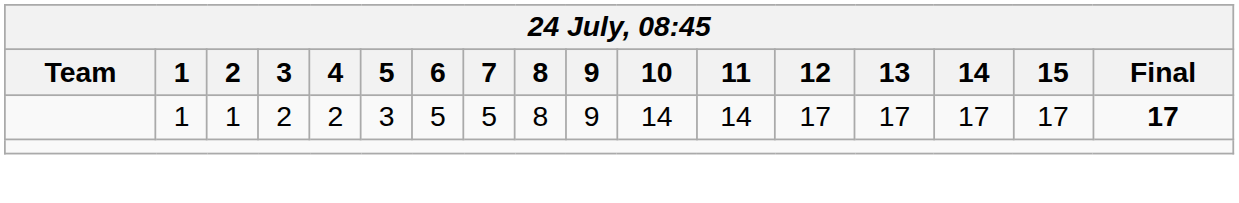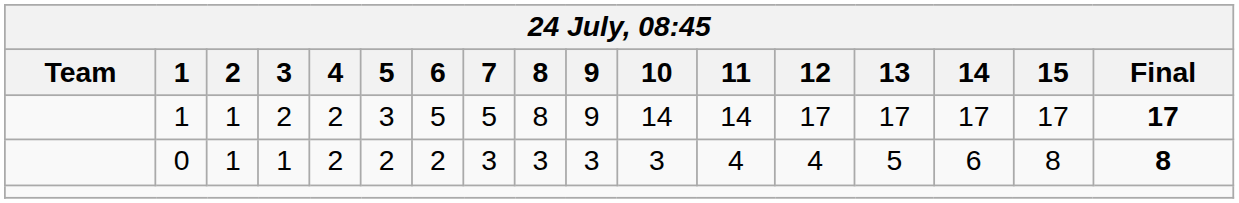 <table class=wikitable style="text-align:center; width: 55%">
 <tr>
 <th colspan=17><em>24 July, 08:45</em></th>
 </tr>
 <tr>
 <th>Team</th>
 <th>1</th>
 <th>2</th>
 <th>3</th>
 <th>4</th>
 <th>5</th>
 <th>6</th>
 <th>7</th>
 <th>8</th>
 <th>9</th>
 <th>10</th>
 <th>11</th>
 <th>12</th>
 <th>13</th>
 <th>14</th>
 <th>15</th>
 <th>Final</th>
 </tr>
 <tr>
 <td align=left><strong></strong></td>
 <td>1</td>
 <td>1</td>
 <td>2</td>
 <td>2</td>
 <td>3</td>
 <td>5</td>
 <td>5</td>
 <td>8</td>
 <td>9</td>
 <td>14</td>
 <td>14</td>
 <td>17</td>
 <td>17</td>
 <td>17</td>
 <td>17</td>
 <td><strong>17</strong></td>
 </tr>
 <tr>
+<td align=left></td>
+<td>0</td>
+<td>1</td>
+<td>1</td>
+<td>2</td>
+<td>2</td>
+<td>2</td>
+<td>3</td>
+<td>3</td>
+<td>3</td>
+<td>3</td>
+<td>4</td>
+<td>4</td>
+<td>5</td>
+<td>6</td>
+<td>8</td>
+<td><strong>8</strong></td>
+</tr>
+<tr>
 <td colspan=17></td>
 </tr>
 </table>
